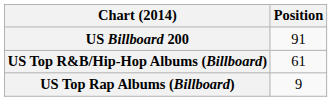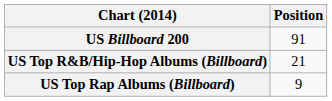 <table class="wikitable sortable plainrowheaders" style="text-align:center">
 <tr>
 <th scope="col">Chart (2014)</th>
 <th scope="col">Position</th>
 </tr>
 <tr>
 <th scope="row">US <em>Billboard</em> 200</th>
 <td>91</td>
 </tr>
 <tr>
 <th scope="row">US Top R&B/Hip-Hop Albums (<em>Billboard</em>)</th>
-<td>61</td>
+<td>21</td>
 </tr>
 <tr>
 <th scope="row">US Top Rap Albums (<em>Billboard</em>)</th>
 <td>9</td>
 </tr>
 </table>
